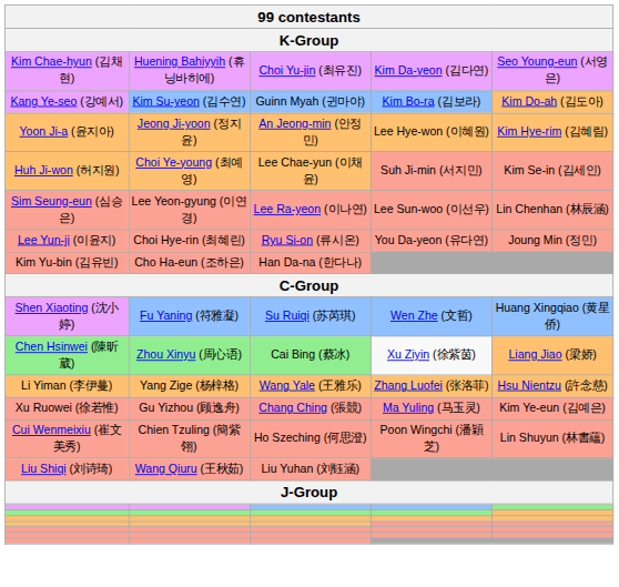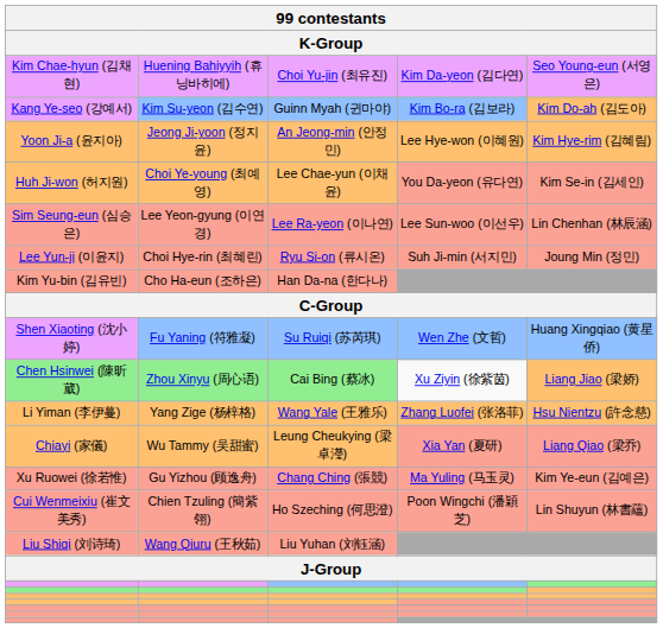 <table class="wikitable" style="text-align:center; width:100%; font-size: 75%">
 <tr>
 <th colspan="5" scope="col" style="width:100%; font-size: 125%">99 contestants</th>
 </tr>
 <tr>
 <th colspan="5" scope="col" style="width:100%; font-size: 125%">K-Group<br></th>
 </tr>
 <tr>
 <td style="background:#ECA4FF" width="10%"><a href='#'>Kim Chae-hyun</a> (김채현)</td>
 <td style="background:#ECA4FF" width="10%"><a href='#'>Huening Bahiyyih</a> (휴닝바히에)</td>
 <td style="background:#ECA4FF" width="10%"><a href='#'>Choi Yu-jin</a> (최유진)</td>
 <td style="background:#ECA4FF" width="10%"><a href='#'>Kim Da-yeon</a> (김다연)</td>
 <td style="background:#ECA4FF" width="10%"><a href='#'>Seo Young-eun</a> (서영은)</td>
 </tr>
 <tr>
 <td style="background:#ECA4FF"><a href='#'>Kang Ye-seo</a> (강예서)</td>
 <td style="background:#90C0FF"><a href='#'>Kim Su-yeon</a> (김수연)</td>
 <td style="background:#90C0FF">Guinn Myah (귄마야)</td>
 <td style="background:#90C0FF"><a href='#'>Kim Bo-ra</a> (김보라)</td>
 <td style="background:#FFC06F"><a href='#'>Kim Do-ah</a> (김도아)</td>
 </tr>
 <tr>
 <td style="background:#FFC06F"><a href='#'>Yoon Ji-a</a> (윤지아)</td>
 <td style="background:#FFC06F"><a href='#'>Jeong Ji-yoon</a> (정지윤)</td>
 <td style="background:#FFC06F"><a href='#'>An Jeong-min</a> (안정민)</td>
 <td style="background:#FFC06F">Lee Hye-won (이혜원)</td>
 <td style="background:#FFC06F"><a href='#'>Kim Hye-rim</a> (김혜림)</td>
 </tr>
 <tr>
 <td style="background:#FFC06F"><a href='#'>Huh Ji-won</a> (허지원)</td>
 <td style="background:#FFC06F"><a href='#'>Choi Ye-young</a> (최예영)</td>
 <td style="background:#FFC06F">Lee Chae-yun (이채윤)</td>
-<td style="background:#FCA294">Suh Ji-min (서지민)</td>
+<td style="background:#FCA294">You Da-yeon (유다연)</td>
 <td style="background:#FCA294">Kim Se-in (김세인)</td>
 </tr>
 <tr>
 <td style="background:#FCA294"><a href='#'>Sim Seung-eun</a> (심승은)</td>
 <td style="background:#FCA294">Lee Yeon-gyung (이연경)</td>
 <td style="background:#FCA294"><a href='#'>Lee Ra-yeon</a> (이나연)</td>
 <td style="background:#FCA294">Lee Sun-woo (이선우)</td>
 <td style="background:#FCA294">Lin Chenhan (林辰涵)</td>
 </tr>
 <tr>
 <td style="background:#FCA294"><a href='#'>Lee Yun-ji</a> (이윤지)</td>
 <td style="background:#FCA294">Choi Hye-rin (최혜린)</td>
 <td style="background:#FCA294"><a href='#'>Ryu Si-on</a> (류시온)</td>
-<td style="background:#FCA294">You Da-yeon (유다연)</td>
+<td style="background:#FCA294">Suh Ji-min (서지민)</td>
 <td style="background:#FCA294">Joung Min (정민)</td>
 </tr>
 <tr>
 <td style="background:#FCA294">Kim Yu-bin (김유빈)</td>
 <td style="background:#FCA294">Cho Ha-eun (조하은)</td>
 <td style="background:#FCA294">Han Da-na (한다나)</td>
 <td colspan="2" style="background:darkgray"></td>
 </tr>
 <tr>
 <th colspan="5" scope="col" style="width:100%; font-size: 125%">C-Group<br></th>
 </tr>
 <tr>
 <td style="background:#ECA4FF" width="10%"><a href='#'>Shen Xiaoting</a> (沈小婷)</td>
 <td style="background:#90C0FF" width="10%"><a href='#'>Fu Yaning</a> (符雅凝)</td>
 <td style="background:#90C0FF" width="10%"><a href='#'>Su Ruiqi</a> (苏芮琪)</td>
 <td style="background:#90C0FF" width="10%"><a href='#'>Wen Zhe</a> (文哲)</td>
 <td style="background:#90C0FF" width="10%">Huang Xingqiao (黄星侨)</td>
 </tr>
 <tr>
 <td style="background:#90EE90"><a href='#'>Chen Hsinwei</a> (陳昕葳)</td>
 <td style="background:#90EE90"><a href='#'>Zhou Xinyu</a> (周心语)</td>
 <td style="background:#90EE90">Cai Bing (蔡冰)</td>
 <td><a href='#'>Xu Ziyin</a> (徐紫茵)</td>
 <td style="background:#FFC06F"><a href='#'>Liang Jiao</a> (梁娇)</td>
 </tr>
 <tr>
 <td style="background:#FFC06F">Li Yiman (李伊蔓)</td>
 <td style="background:#FFC06F">Yang Zige (杨梓格)</td>
 <td style="background:#FFC06F"><a href='#'>Wang Yale</a> (王雅乐)</td>
 <td style="background:#FFC06F"><a href='#'>Zhang Luofei</a> (张洛菲)</td>
 <td style="background:#FFC06F"><a href='#'>Hsu Nientzu</a> (許念慈)</td>
+</tr>
+<tr>
+<td style="background:#FFC06F"><a href='#'>Chiayi</a> (家儀)</td>
+<td style="background:#FFC06F">Wu Tammy (吴甜蜜)</td>
+<td style="background:#FFC06F">Leung Cheukying (梁卓瀅)</td>
+<td style="background:#FCA294"><a href='#'>Xia Yan</a> (夏研)</td>
+<td style="background:#FCA294"><a href='#'>Liang Qiao</a> (梁乔)</td>
 </tr>
 <tr>
 <td style="background:#FCA294">Xu Ruowei (徐若惟)</td>
 <td style="background:#FCA294">Gu Yizhou (顾逸舟)</td>
 <td style="background:#FCA294"><a href='#'>Chang Ching</a> (張競)</td>
 <td style="background:#FCA294"><a href='#'>Ma Yuling</a> (马玉灵)</td>
 <td style="background:#FCA294">Kim Ye-eun (김예은)</td>
 </tr>
 <tr>
 <td style="background:#FCA294"><a href='#'>Cui Wenmeixiu</a> (崔文美秀)</td>
 <td style="background:#FCA294">Chien Tzuling (簡紫翎)</td>
 <td style="background:#FCA294">Ho Szeching (何思澄)</td>
 <td style="background:#FCA294">Poon Wingchi (潘穎芝)</td>
 <td style="background:#FCA294">Lin Shuyun (林書蘊)</td>
 </tr>
 <tr>
 <td style="background:#FCA294"><a href='#'>Liu Shiqi</a> (刘诗琦)</td>
 <td style="background:#FCA294"><a href='#'>Wang Qiuru</a> (王秋茹)</td>
 <td style="background:#FCA294">Liu Yuhan (刘钰涵)</td>
 <td colspan="2" style="background:darkgray"></td>
 </tr>
 <tr>
 <th colspan="5" scope="col" style="width:100%; font-size: 125%">J-Group<br></th>
 </tr>
 <tr>
 <td style="background:#ECA4FF" width="10%"></td>
 <td style="background:#ECA4FF" width="10%"></td>
 <td style="background:#90C0FF" width="10%"></td>
 <td style="background:#90C0FF" width="10%"></td>
 <td style="background:#90EE90" width="10%"></td>
 </tr>
 <tr>
 <td style="background:#90EE90"></td>
 <td style="background:#90EE90"></td>
 <td style="background:#90EE90"></td>
 <td style="background:#90EE90"></td>
 <td style="background:#FFC06F"></td>
 </tr>
 <tr>
 <td style="background:#FFC06F"></td>
 <td style="background:#FFC06F"></td>
 <td style="background:#FFC06F"></td>
 <td style="background:#FFC06F"></td>
 <td style="background:#FFC06F"></td>
 </tr>
 <tr>
 <td style="background:#FFC06F"></td>
 <td style="background:#FFC06F"></td>
 <td style="background:#FFC06F"></td>
 <td style="background:#FCA294"></td>
 <td style="background:#FCA294"></td>
 </tr>
 <tr>
 <td style="background:#FCA294"></td>
 <td style="background:#FCA294"></td>
 <td style="background:#FCA294"></td>
 <td style="background:#FCA294"></td>
 <td style="background:#FCA294"></td>
 </tr>
 <tr>
 <td style="background:#FCA294"></td>
 <td style="background:#FCA294"></td>
 <td style="background:#FCA294"></td>
 <td style="background:#FCA294"></td>
 <td style="background:#FCA294"></td>
 </tr>
 <tr>
 <td style="background:#FCA294"></td>
 <td style="background:#FCA294"></td>
 <td style="background:#FCA294"></td>
 <td colspan="2" style="background:darkgray"></td>
 </tr>
 </table>
